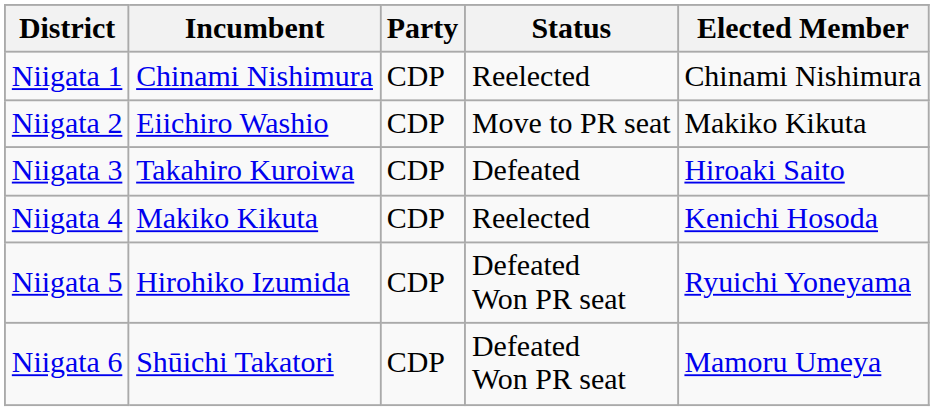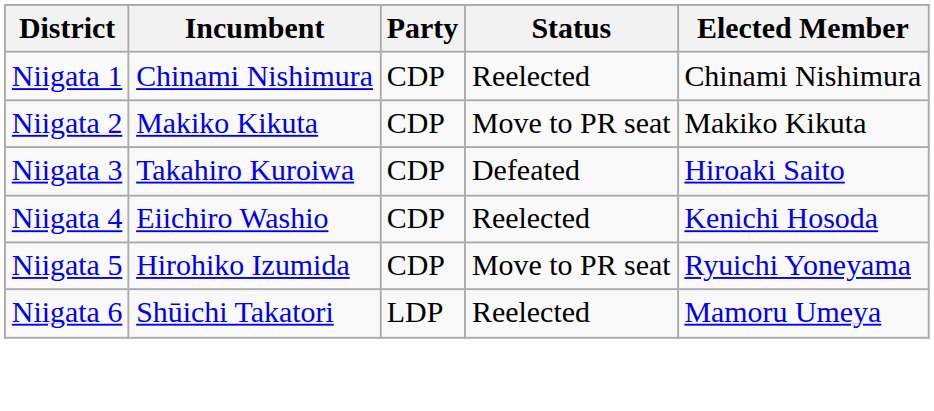 <table class="wikitable">
 <tr>
 <th>District</th>
 <th>Incumbent</th>
 <th>Party</th>
 <th>Status</th>
 <th>Elected Member</th>
 </tr>
 <tr>
 <td><a href='#'>Niigata 1</a></td>
 <td><a href='#'>Chinami Nishimura</a></td>
 <td>CDP</td>
 <td>Reelected</td>
 <td>Chinami Nishimura</td>
 </tr>
 <tr>
 <td><a href='#'>Niigata 2</a></td>
-<td><a href='#'>Eiichiro Washio</a></td>
+<td><a href='#'>Makiko Kikuta</a></td>
 <td>CDP</td>
 <td>Move to PR seat</td>
 <td>Makiko Kikuta</td>
 </tr>
 <tr>
 <td><a href='#'>Niigata 3</a></td>
 <td><a href='#'>Takahiro Kuroiwa</a></td>
 <td>CDP</td>
 <td>Defeated</td>
 <td><a href='#'>Hiroaki Saito</a></td>
 </tr>
 <tr>
 <td><a href='#'>Niigata 4</a></td>
-<td><a href='#'>Makiko Kikuta</a></td>
+<td><a href='#'>Eiichiro Washio</a></td>
 <td>CDP</td>
 <td>Reelected</td>
 <td><a href='#'>Kenichi Hosoda</a></td>
 </tr>
 <tr>
 <td><a href='#'>Niigata 5</a></td>
 <td><a href='#'>Hirohiko Izumida</a></td>
 <td>CDP</td>
-<td>Defeated<br>Won PR seat</td>
+<td>Move to PR seat</td>
 <td><a href='#'>Ryuichi Yoneyama</a></td>
 </tr>
 <tr>
 <td><a href='#'>Niigata 6</a></td>
 <td><a href='#'>Shūichi Takatori</a></td>
-<td>CDP</td>
-<td>Defeated<br>Won PR seat</td>
+<td>LDP</td>
+<td>Reelected</td>
 <td><a href='#'>Mamoru Umeya</a></td>
 </tr>
 </table>
